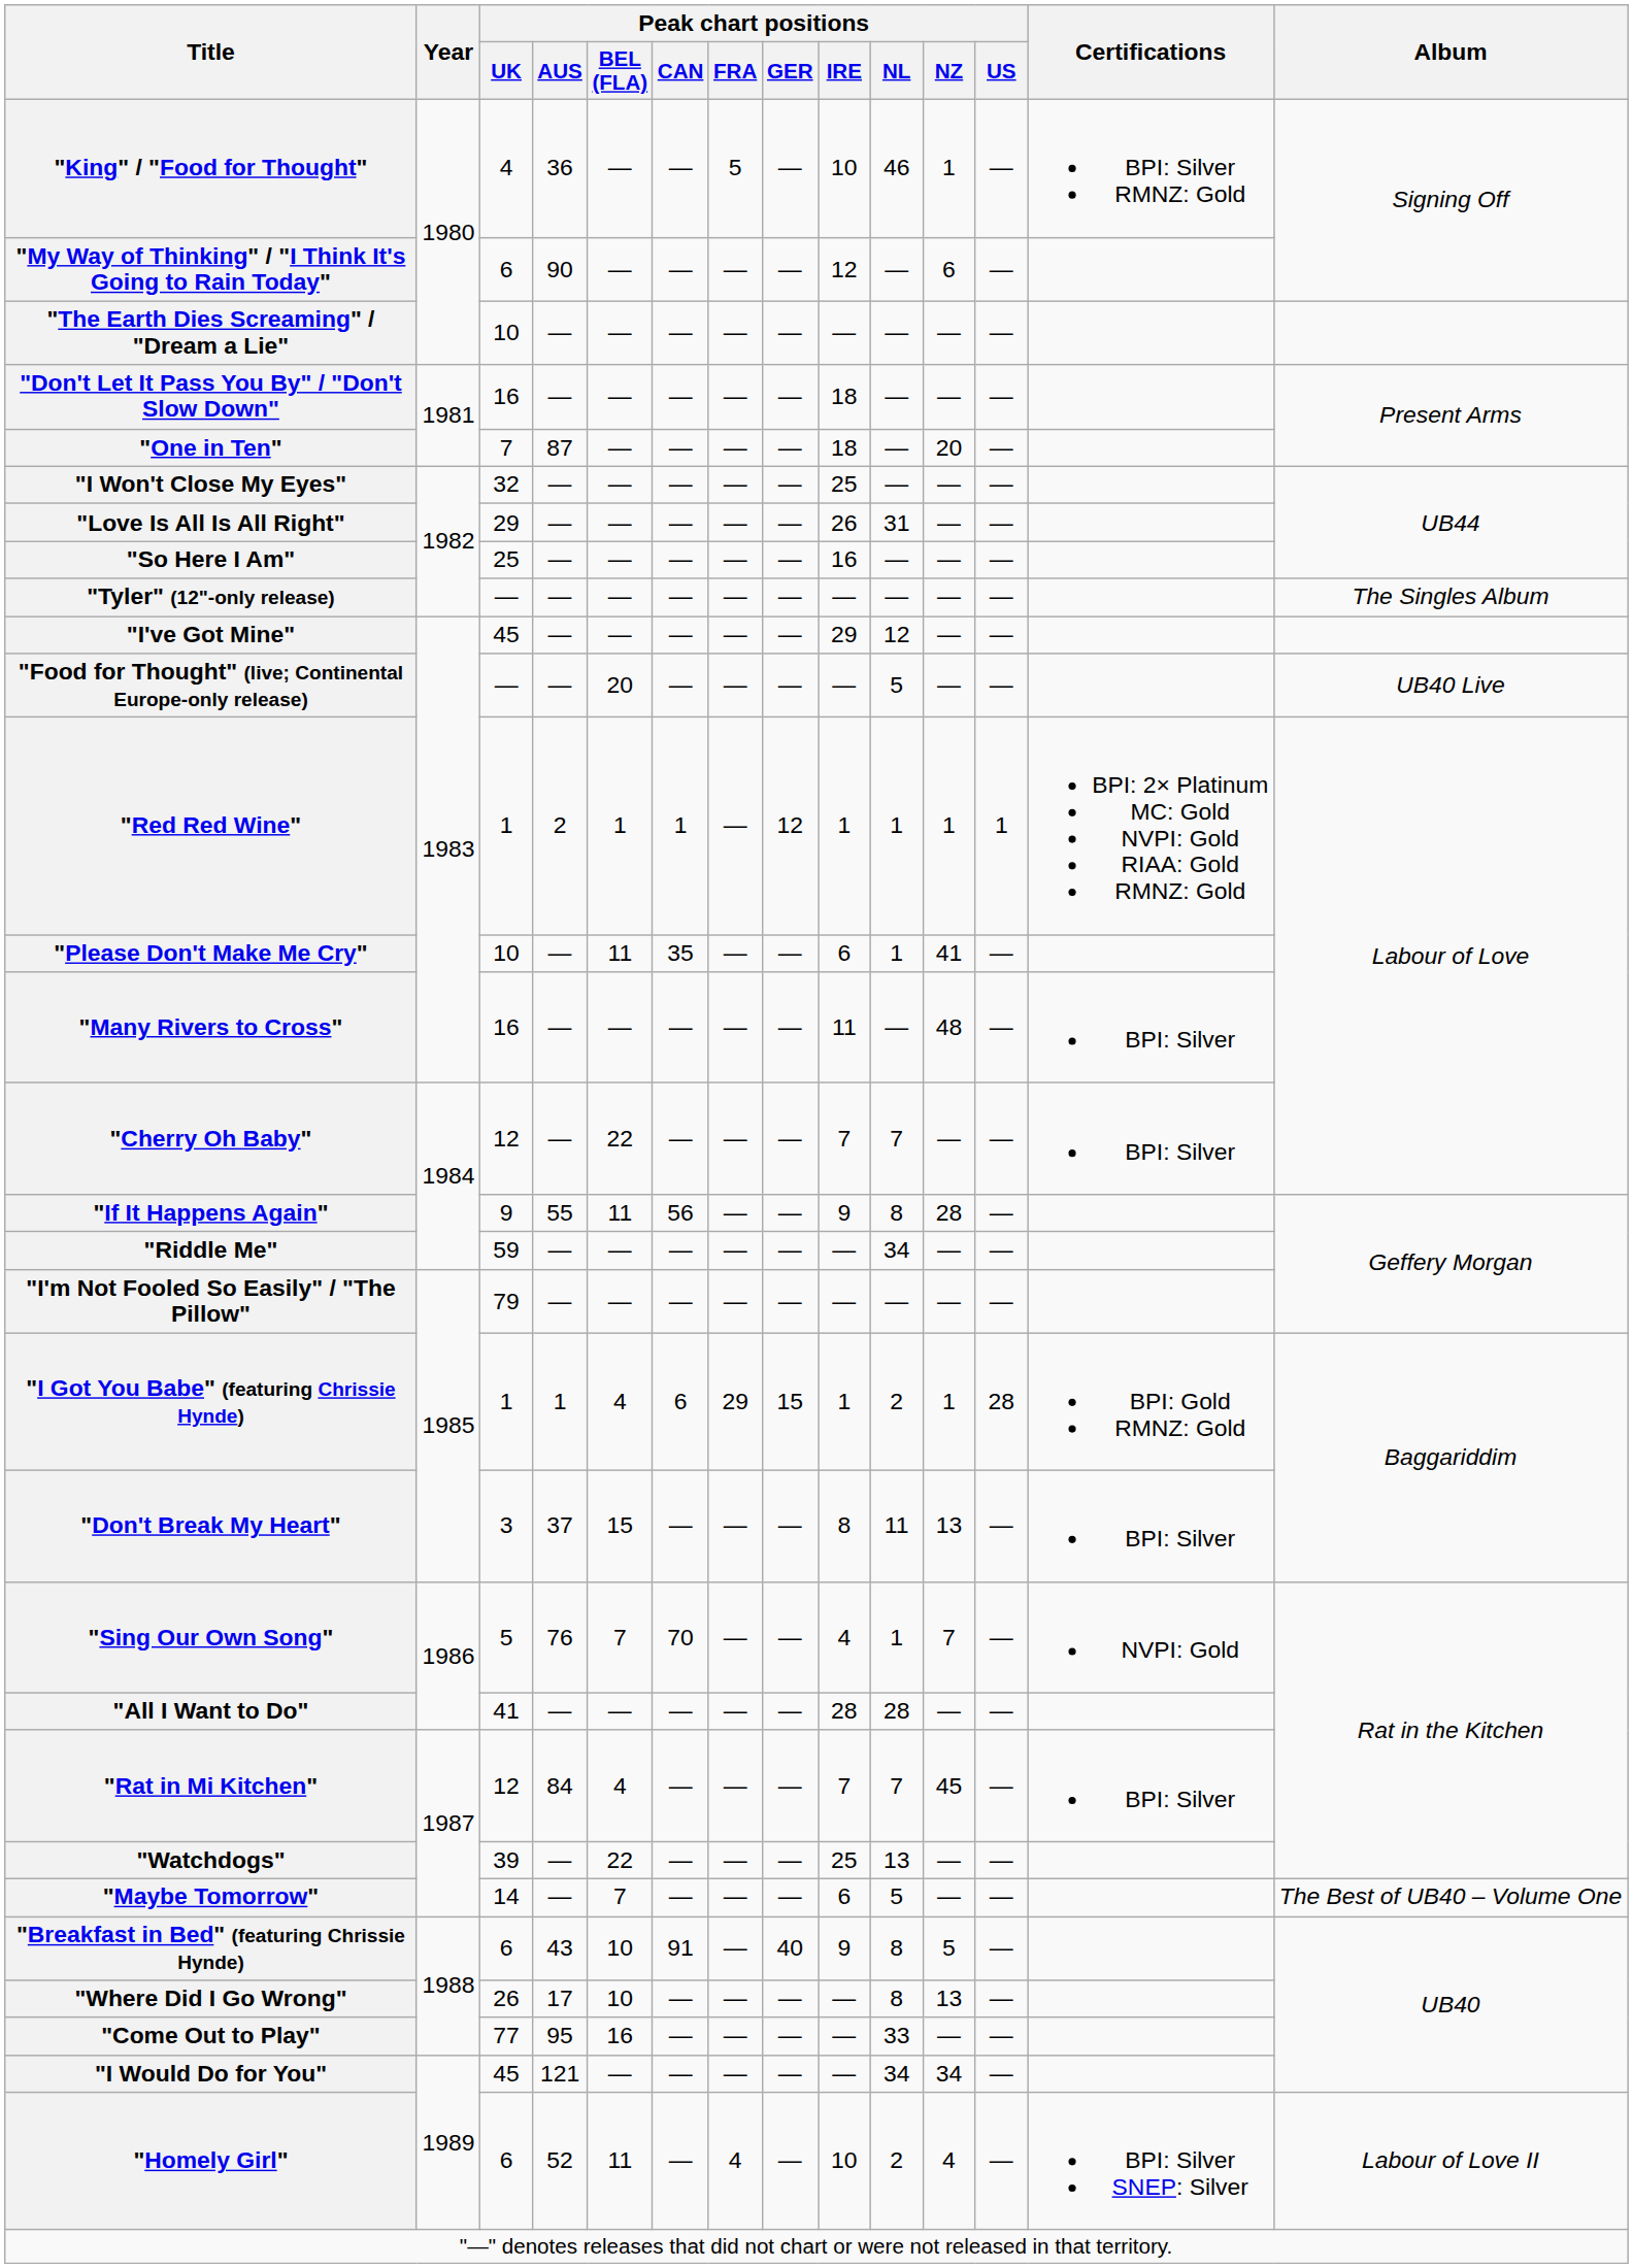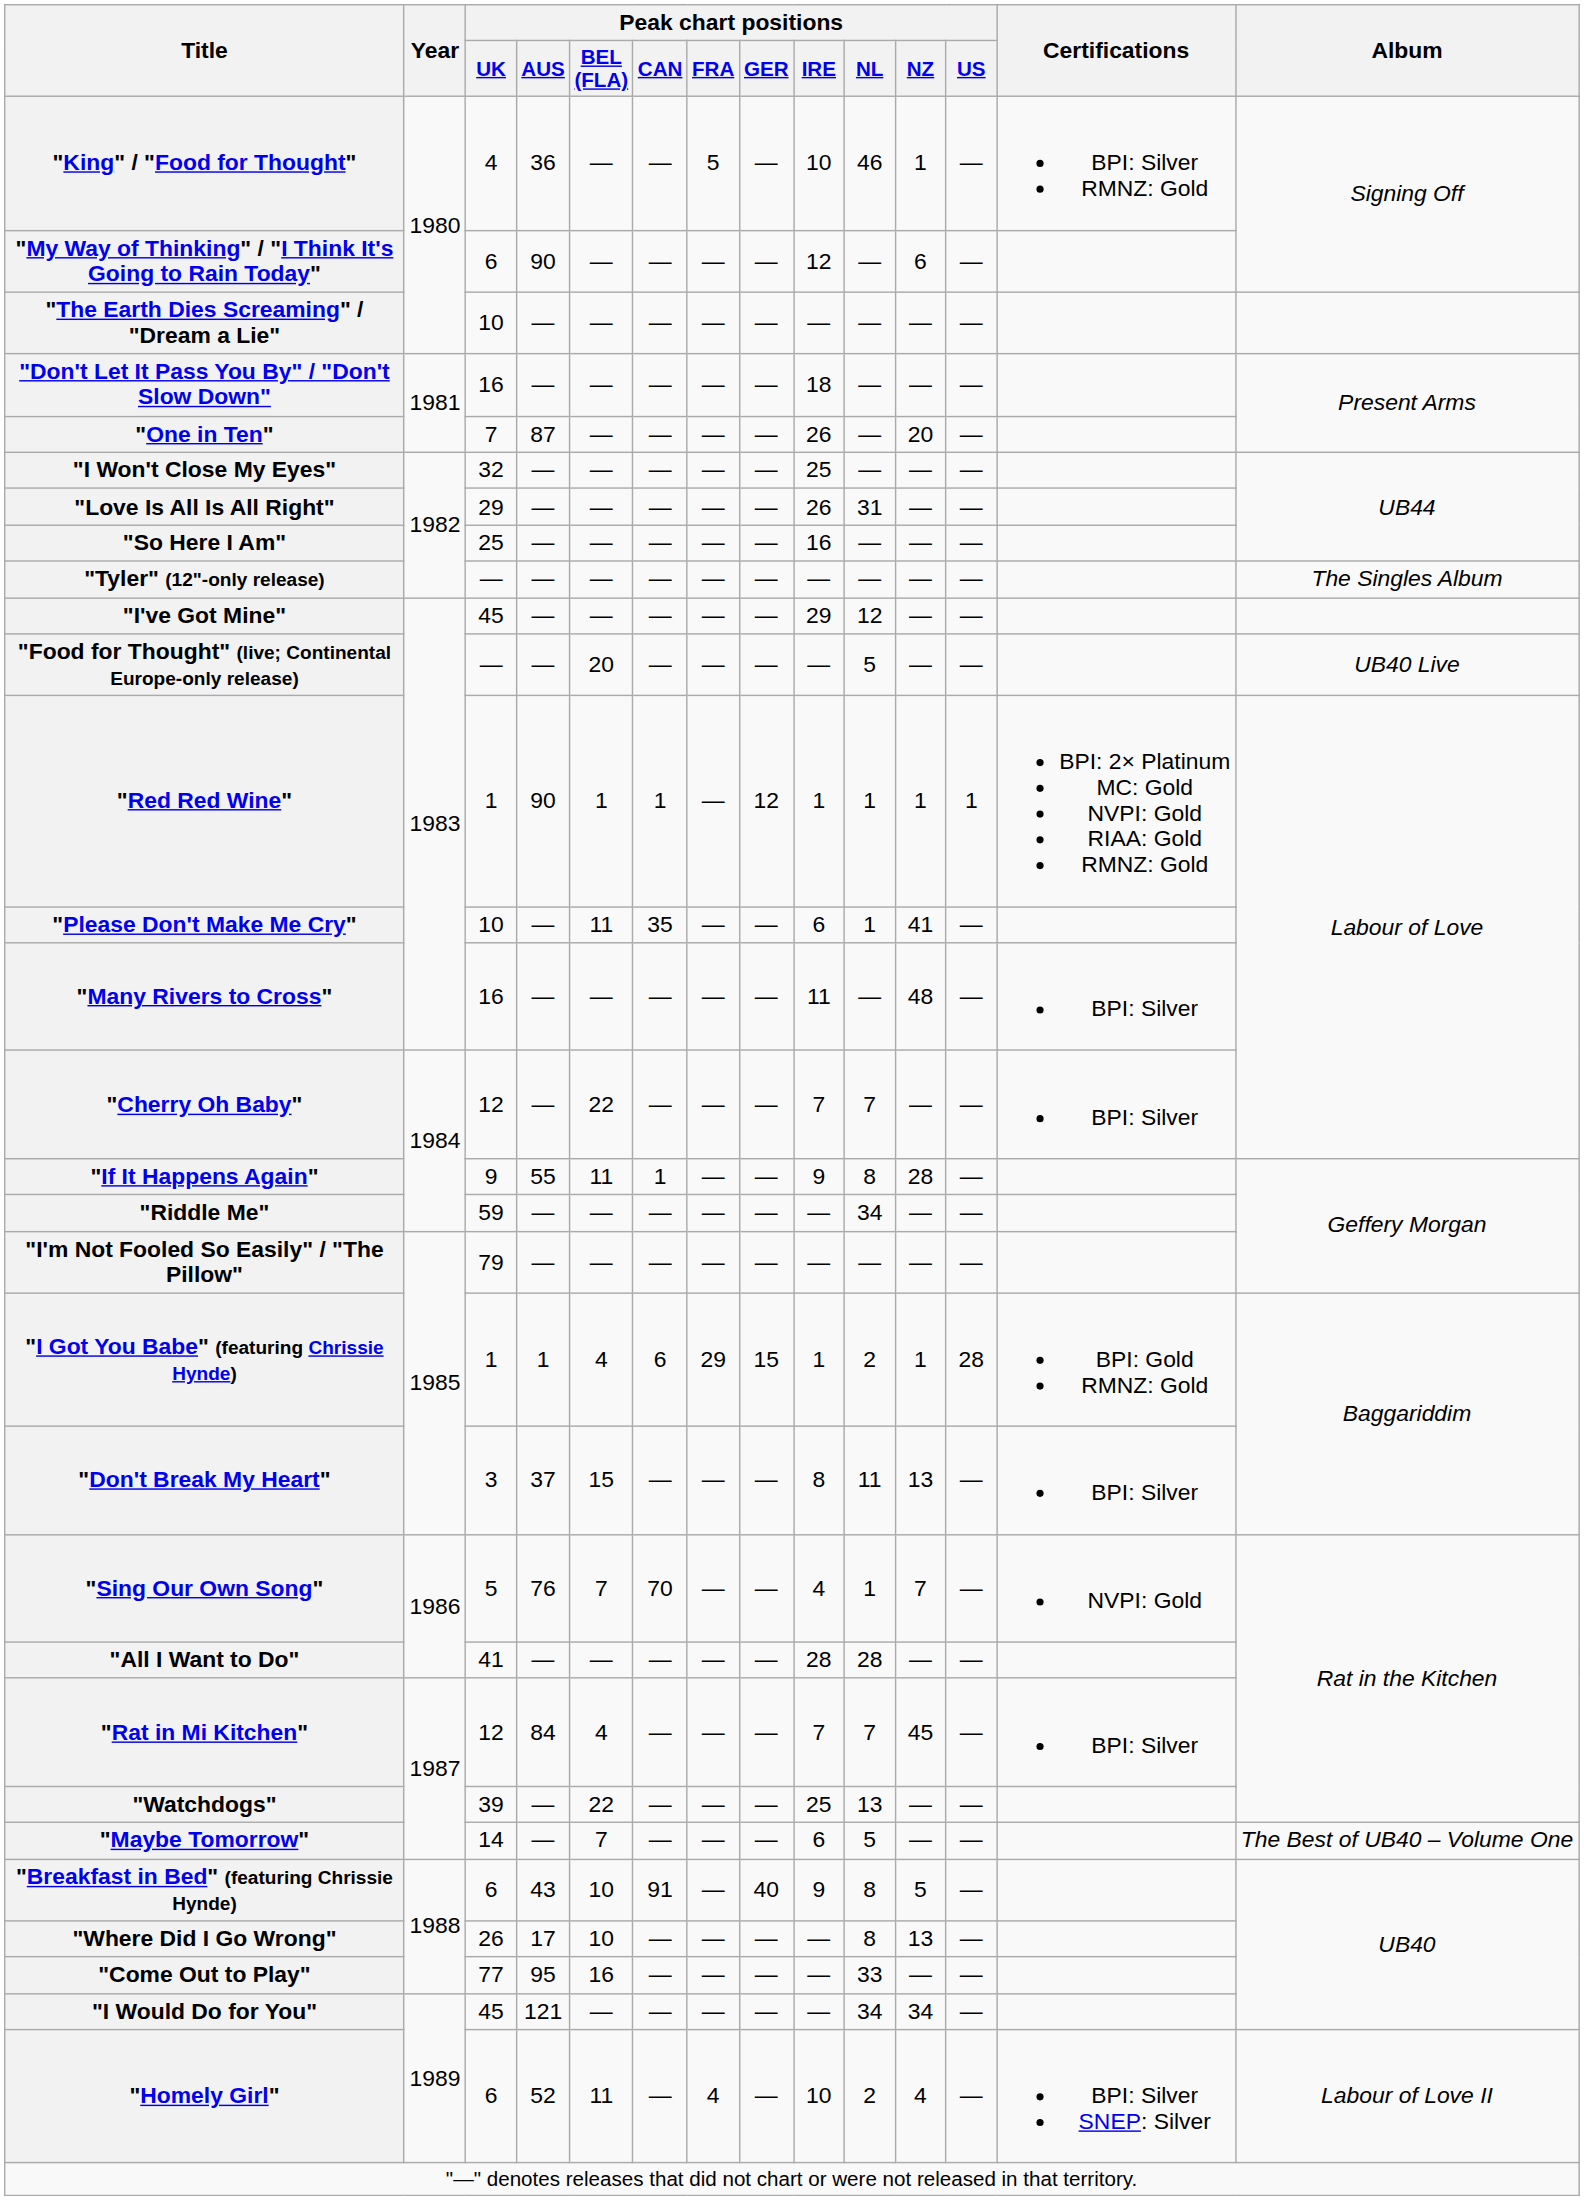 <table class="wikitable plainrowheaders" style="text-align:center;">
 <tr>
 <th rowspan="2" scope="col" style="width:17em;">Title</th>
 <th rowspan="2" scope="col" style="width:2em;">Year</th>
 <th colspan="10">Peak chart positions</th>
 <th rowspan="2">Certifications</th>
 <th rowspan="2">Album</th>
 </tr>
 <tr>
 <th scope="col" style="width:2em;font-size:90%;"><a href='#'>UK</a><br></th>
 <th scope="col" style="width:2em;font-size:90%;"><a href='#'>AUS</a><br></th>
 <th scope="col" style="width:2em;font-size:90%;"><a href='#'>BEL (FLA)</a><br></th>
 <th scope="col" style="width:2em;font-size:90%;"><a href='#'>CAN</a><br></th>
 <th scope="col" style="width:2em;font-size:90%;"><a href='#'>FRA</a><br></th>
 <th scope="col" style="width:2em;font-size:90%;"><a href='#'>GER</a><br></th>
 <th scope="col" style="width:2em;font-size:90%;"><a href='#'>IRE</a><br></th>
 <th scope="col" style="width:2em;font-size:90%;"><a href='#'>NL</a><br></th>
 <th scope="col" style="width:2em;font-size:90%;"><a href='#'>NZ</a><br></th>
 <th scope="col" style="width:2em;font-size:90%;"><a href='#'>US</a><br></th>
 </tr>
 <tr>
 <th scope="row">"<a href='#'>King</a>" / "<a href='#'>Food for Thought</a>"</th>
 <td rowspan="3">1980</td>
 <td>4</td>
 <td>36</td>
 <td>—</td>
 <td>—</td>
 <td>5</td>
 <td>—</td>
 <td>10</td>
 <td>46</td>
 <td>1</td>
 <td>—</td>
 <td><br><ul><li>BPI: Silver</li><li>RMNZ: Gold</li></ul></td>
 <td rowspan="2"><em>Signing Off</em></td>
 </tr>
 <tr>
 <th scope="row">"<a href='#'>My Way of Thinking</a>" / "<a href='#'>I Think It's Going to Rain Today</a>"</th>
 <td>6</td>
 <td>90</td>
 <td>—</td>
 <td>—</td>
 <td>—</td>
 <td>—</td>
 <td>12</td>
 <td>—</td>
 <td>6</td>
 <td>—</td>
 <td></td>
 </tr>
 <tr>
 <th scope="row">"<a href='#'>The Earth Dies Screaming</a>" / "Dream a Lie"</th>
 <td>10</td>
 <td>—</td>
 <td>—</td>
 <td>—</td>
 <td>—</td>
 <td>—</td>
 <td>—</td>
 <td>—</td>
 <td>—</td>
 <td>—</td>
 <td></td>
 <td></td>
 </tr>
 <tr>
 <th scope="row"><a href='#'>"Don't Let It Pass You By" / "Don't Slow Down"</a></th>
 <td rowspan="2">1981</td>
 <td>16</td>
 <td>—</td>
 <td>—</td>
 <td>—</td>
 <td>—</td>
 <td>—</td>
 <td>18</td>
 <td>—</td>
 <td>—</td>
 <td>—</td>
 <td></td>
 <td rowspan="2"><em>Present Arms</em></td>
 </tr>
 <tr>
 <th scope="row">"<a href='#'>One in Ten</a>"</th>
 <td>7</td>
 <td>87</td>
 <td>—</td>
 <td>—</td>
 <td>—</td>
 <td>—</td>
-<td>18</td>
+<td>26</td>
 <td>—</td>
 <td>20</td>
 <td>—</td>
 <td></td>
 </tr>
 <tr>
 <th scope="row">"I Won't Close My Eyes"</th>
 <td rowspan="4">1982</td>
 <td>32</td>
 <td>—</td>
 <td>—</td>
 <td>—</td>
 <td>—</td>
 <td>—</td>
 <td>25</td>
 <td>—</td>
 <td>—</td>
 <td>—</td>
 <td></td>
 <td rowspan="3"><em>UB44</em></td>
 </tr>
 <tr>
 <th scope="row">"Love Is All Is All Right"</th>
 <td>29</td>
 <td>—</td>
 <td>—</td>
 <td>—</td>
 <td>—</td>
 <td>—</td>
 <td>26</td>
 <td>31</td>
 <td>—</td>
 <td>—</td>
 <td></td>
 </tr>
 <tr>
 <th scope="row">"So Here I Am"</th>
 <td>25</td>
 <td>—</td>
 <td>—</td>
 <td>—</td>
 <td>—</td>
 <td>—</td>
 <td>16</td>
 <td>—</td>
 <td>—</td>
 <td>—</td>
 <td></td>
 </tr>
 <tr>
 <th scope="row">"Tyler" <small>(12"-only release)</small></th>
 <td>—</td>
 <td>—</td>
 <td>—</td>
 <td>—</td>
 <td>—</td>
 <td>—</td>
 <td>—</td>
 <td>—</td>
 <td>—</td>
 <td>—</td>
 <td></td>
 <td><em>The Singles Album</em></td>
 </tr>
 <tr>
 <th scope="row">"I've Got Mine"</th>
 <td rowspan="5">1983</td>
 <td>45</td>
 <td>—</td>
 <td>—</td>
 <td>—</td>
 <td>—</td>
 <td>—</td>
 <td>29</td>
 <td>12</td>
 <td>—</td>
 <td>—</td>
 <td></td>
 <td></td>
 </tr>
 <tr>
 <th scope="row">"Food for Thought" <small>(live; Continental Europe-only release)</small></th>
 <td>—</td>
 <td>—</td>
 <td>20</td>
 <td>—</td>
 <td>—</td>
 <td>—</td>
 <td>—</td>
 <td>5</td>
 <td>—</td>
 <td>—</td>
 <td></td>
 <td><em>UB40 Live</em></td>
 </tr>
 <tr>
 <th scope="row">"<a href='#'>Red Red Wine</a>"</th>
 <td>1</td>
-<td>2</td>
+<td>90</td>
 <td>1</td>
 <td>1</td>
 <td>—</td>
 <td>12</td>
 <td>1</td>
 <td>1</td>
 <td>1</td>
 <td>1</td>
 <td><br><ul><li>BPI: 2× Platinum</li><li>MC: Gold</li><li>NVPI: Gold</li><li>RIAA: Gold</li><li>RMNZ: Gold</li></ul></td>
 <td rowspan="4"><em>Labour of Love</em></td>
 </tr>
 <tr>
 <th scope="row">"<a href='#'>Please Don't Make Me Cry</a>"</th>
 <td>10</td>
 <td>—</td>
 <td>11</td>
 <td>35</td>
 <td>—</td>
 <td>—</td>
 <td>6</td>
 <td>1</td>
 <td>41</td>
 <td>—</td>
 <td></td>
 </tr>
 <tr>
 <th scope="row">"<a href='#'>Many Rivers to Cross</a>"</th>
 <td>16</td>
 <td>—</td>
 <td>—</td>
 <td>—</td>
 <td>—</td>
 <td>—</td>
 <td>11</td>
 <td>—</td>
 <td>48</td>
 <td>—</td>
 <td><br><ul><li>BPI: Silver</li></ul></td>
 </tr>
 <tr>
 <th scope="row">"<a href='#'>Cherry Oh Baby</a>"</th>
 <td rowspan="3">1984</td>
 <td>12</td>
 <td>—</td>
 <td>22</td>
 <td>—</td>
 <td>—</td>
 <td>—</td>
 <td>7</td>
 <td>7</td>
 <td>—</td>
 <td>—</td>
 <td><br><ul><li>BPI: Silver</li></ul></td>
 </tr>
 <tr>
 <th scope="row">"<a href='#'>If It Happens Again</a>"</th>
 <td>9</td>
 <td>55</td>
 <td>11</td>
-<td>56</td>
+<td>1</td>
 <td>—</td>
 <td>—</td>
 <td>9</td>
 <td>8</td>
 <td>28</td>
 <td>—</td>
 <td></td>
 <td rowspan="3"><em>Geffery Morgan</em></td>
 </tr>
 <tr>
 <th scope="row">"Riddle Me"</th>
 <td>59</td>
 <td>—</td>
 <td>—</td>
 <td>—</td>
 <td>—</td>
 <td>—</td>
 <td>—</td>
 <td>34</td>
 <td>—</td>
 <td>—</td>
 <td></td>
 </tr>
 <tr>
 <th scope="row">"I'm Not Fooled So Easily" / "The Pillow"</th>
 <td rowspan="3">1985</td>
 <td>79</td>
 <td>—</td>
 <td>—</td>
 <td>—</td>
 <td>—</td>
 <td>—</td>
 <td>—</td>
 <td>—</td>
 <td>—</td>
 <td>—</td>
 <td></td>
 </tr>
 <tr>
 <th scope="row">"<a href='#'>I Got You Babe</a>" <small>(featuring <a href='#'>Chrissie Hynde</a>)</small></th>
 <td>1</td>
 <td>1</td>
 <td>4</td>
 <td>6</td>
 <td>29</td>
 <td>15</td>
 <td>1</td>
 <td>2</td>
 <td>1</td>
 <td>28</td>
 <td><br><ul><li>BPI: Gold</li><li>RMNZ: Gold</li></ul></td>
 <td rowspan="2"><em>Baggariddim</em></td>
 </tr>
 <tr>
 <th scope="row">"<a href='#'>Don't Break My Heart</a>"</th>
 <td>3</td>
 <td>37</td>
 <td>15</td>
 <td>—</td>
 <td>—</td>
 <td>—</td>
 <td>8</td>
 <td>11</td>
 <td>13</td>
 <td>—</td>
 <td><br><ul><li>BPI: Silver</li></ul></td>
 </tr>
 <tr>
 <th scope="row">"<a href='#'>Sing Our Own Song</a>"</th>
 <td rowspan="2">1986</td>
 <td>5</td>
 <td>76</td>
 <td>7</td>
 <td>70</td>
 <td>—</td>
 <td>—</td>
 <td>4</td>
 <td>1</td>
 <td>7</td>
 <td>—</td>
 <td><br><ul><li>NVPI: Gold</li></ul></td>
 <td rowspan="4"><em>Rat in the Kitchen</em></td>
 </tr>
 <tr>
 <th scope="row">"All I Want to Do"</th>
 <td>41</td>
 <td>—</td>
 <td>—</td>
 <td>—</td>
 <td>—</td>
 <td>—</td>
 <td>28</td>
 <td>28</td>
 <td>—</td>
 <td>—</td>
 <td></td>
 </tr>
 <tr>
 <th scope="row">"<a href='#'>Rat in Mi Kitchen</a>"</th>
 <td rowspan="3">1987</td>
 <td>12</td>
 <td>84</td>
 <td>4</td>
 <td>—</td>
 <td>—</td>
 <td>—</td>
 <td>7</td>
 <td>7</td>
 <td>45</td>
 <td>—</td>
 <td><br><ul><li>BPI: Silver</li></ul></td>
 </tr>
 <tr>
 <th scope="row">"Watchdogs"</th>
 <td>39</td>
 <td>—</td>
 <td>22</td>
 <td>—</td>
 <td>—</td>
 <td>—</td>
 <td>25</td>
 <td>13</td>
 <td>—</td>
 <td>—</td>
 <td></td>
 </tr>
 <tr>
 <th scope="row">"<a href='#'>Maybe Tomorrow</a>"</th>
 <td>14</td>
 <td>—</td>
 <td>7</td>
 <td>—</td>
 <td>—</td>
 <td>—</td>
 <td>6</td>
 <td>5</td>
 <td>—</td>
 <td>—</td>
 <td></td>
 <td><em>The Best of UB40 – Volume One</em></td>
 </tr>
 <tr>
 <th scope="row">"<a href='#'>Breakfast in Bed</a>" <small>(featuring Chrissie Hynde)</small></th>
 <td rowspan="3">1988</td>
 <td>6</td>
 <td>43</td>
 <td>10</td>
 <td>91</td>
 <td>—</td>
 <td>40</td>
 <td>9</td>
 <td>8</td>
 <td>5</td>
 <td>—</td>
 <td></td>
 <td rowspan="4"><em>UB40</em></td>
 </tr>
 <tr>
 <th scope="row">"Where Did I Go Wrong"</th>
 <td>26</td>
 <td>17</td>
 <td>10</td>
 <td>—</td>
 <td>—</td>
 <td>—</td>
 <td>—</td>
 <td>8</td>
 <td>13</td>
 <td>—</td>
 <td></td>
 </tr>
 <tr>
 <th scope="row">"Come Out to Play"</th>
 <td>77</td>
 <td>95</td>
 <td>16</td>
 <td>—</td>
 <td>—</td>
 <td>—</td>
 <td>—</td>
 <td>33</td>
 <td>—</td>
 <td>—</td>
 <td></td>
 </tr>
 <tr>
 <th scope="row">"I Would Do for You"</th>
 <td rowspan="2">1989</td>
 <td>45</td>
 <td>121</td>
 <td>—</td>
 <td>—</td>
 <td>—</td>
 <td>—</td>
 <td>—</td>
 <td>34</td>
 <td>34</td>
 <td>—</td>
 <td></td>
 </tr>
 <tr>
 <th scope="row">"<a href='#'>Homely Girl</a>"</th>
 <td>6</td>
 <td>52</td>
 <td>11</td>
 <td>—</td>
 <td>4</td>
 <td>—</td>
 <td>10</td>
 <td>2</td>
 <td>4</td>
 <td>—</td>
 <td><br><ul><li>BPI: Silver</li><li><a href='#'>SNEP</a>: Silver</li></ul></td>
 <td><em>Labour of Love II</em></td>
 </tr>
 <tr>
 <td colspan="14" style="font-size:90%">"—" denotes releases that did not chart or were not released in that territory.</td>
 </tr>
 </table>
